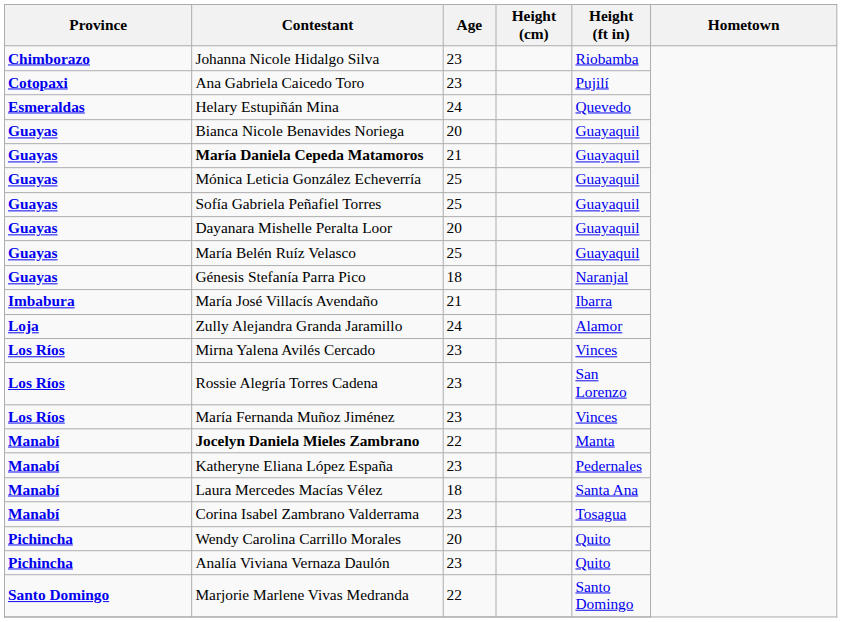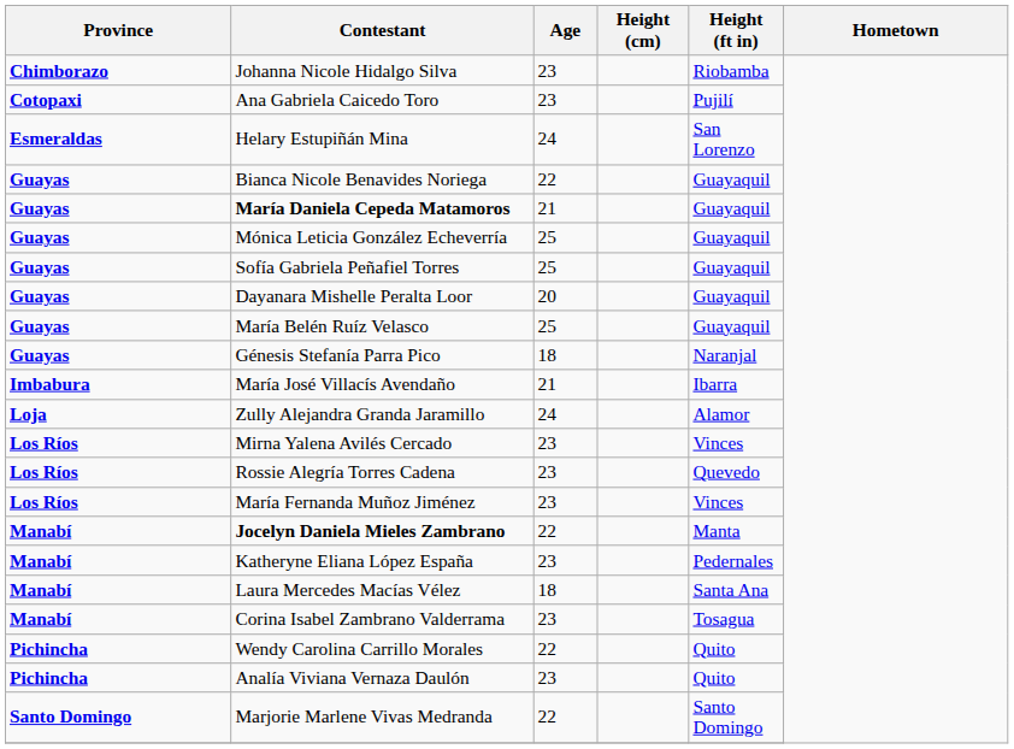 <table class="wikitable sortable">
 <tr>
 <th width="200">Province</th>
 <th width="275">Contestant</th>
 <th width="50">Age</th>
 <th width="75">Height<br> (cm)</th>
 <th width="75">Height<br> (ft in)</th>
 <th width="200">Hometown</th>
 </tr>
 <tr>
 <td><strong><a href='#'>Chimborazo</a></strong></td>
 <td>Johanna Nicole Hidalgo Silva</td>
 <td>23</td>
 <td></td>
 <td><a href='#'>Riobamba</a></td>
 </tr>
 <tr>
 <td> <strong><a href='#'>Cotopaxi</a></strong></td>
 <td>Ana Gabriela Caicedo Toro</td>
 <td>23</td>
 <td></td>
 <td><a href='#'>Pujilí</a></td>
 </tr>
 <tr>
 <td> <strong><a href='#'>Esmeraldas</a></strong></td>
 <td>Helary Estupiñán Mina</td>
 <td>24</td>
 <td></td>
-<td><a href='#'>Quevedo</a></td>
+<td><a href='#'>San Lorenzo</a></td>
 </tr>
 <tr>
 <td> <strong><a href='#'>Guayas</a></strong></td>
 <td>Bianca Nicole Benavides Noriega</td>
-<td>20</td>
+<td>22</td>
 <td></td>
 <td><a href='#'>Guayaquil</a></td>
 </tr>
 <tr>
 <td> <strong><a href='#'>Guayas</a></strong></td>
 <td><strong>María Daniela Cepeda Matamoros</strong></td>
 <td>21</td>
 <td></td>
 <td><a href='#'>Guayaquil</a></td>
 </tr>
 <tr>
 <td> <strong><a href='#'>Guayas</a></strong></td>
 <td>Mónica Leticia González Echeverría</td>
 <td>25</td>
 <td></td>
 <td><a href='#'>Guayaquil</a></td>
 </tr>
 <tr>
 <td> <strong><a href='#'>Guayas</a></strong></td>
 <td>Sofía Gabriela Peñafiel Torres</td>
 <td>25</td>
 <td></td>
 <td><a href='#'>Guayaquil</a></td>
 </tr>
 <tr>
 <td> <strong><a href='#'>Guayas</a></strong></td>
 <td>Dayanara Mishelle Peralta Loor</td>
 <td>20</td>
 <td></td>
 <td><a href='#'>Guayaquil</a></td>
 </tr>
 <tr>
 <td> <strong><a href='#'>Guayas</a></strong></td>
 <td>María Belén Ruíz Velasco</td>
 <td>25</td>
 <td></td>
 <td><a href='#'>Guayaquil</a></td>
 </tr>
 <tr>
 <td> <strong><a href='#'>Guayas</a></strong></td>
 <td>Génesis Stefanía Parra Pico</td>
 <td>18</td>
 <td></td>
 <td><a href='#'>Naranjal</a></td>
 </tr>
 <tr>
 <td> <strong><a href='#'>Imbabura</a></strong></td>
 <td>María José Villacís Avendaño</td>
 <td>21</td>
 <td></td>
 <td><a href='#'>Ibarra</a></td>
 </tr>
 <tr>
 <td> <strong><a href='#'>Loja</a></strong></td>
 <td>Zully Alejandra Granda Jaramillo</td>
 <td>24</td>
 <td></td>
 <td><a href='#'>Alamor</a></td>
 </tr>
 <tr>
 <td> <strong><a href='#'>Los Ríos</a></strong></td>
 <td>Mirna Yalena Avilés Cercado</td>
 <td>23</td>
 <td></td>
 <td><a href='#'>Vinces</a></td>
 </tr>
 <tr>
 <td> <strong><a href='#'>Los Ríos</a></strong></td>
 <td>Rossie Alegría Torres Cadena</td>
 <td>23</td>
 <td></td>
-<td><a href='#'>San Lorenzo</a></td>
+<td><a href='#'>Quevedo</a></td>
 </tr>
 <tr>
 <td> <strong><a href='#'>Los Ríos</a></strong></td>
 <td>María Fernanda Muñoz Jiménez</td>
 <td>23</td>
 <td></td>
 <td><a href='#'>Vinces</a></td>
 </tr>
 <tr>
 <td> <strong><a href='#'>Manabí</a></strong></td>
 <td><strong>Jocelyn Daniela Mieles Zambrano</strong></td>
 <td>22</td>
 <td></td>
 <td><a href='#'>Manta</a></td>
 </tr>
 <tr>
 <td> <strong><a href='#'>Manabí</a></strong></td>
 <td>Katheryne Eliana López España</td>
 <td>23</td>
 <td></td>
 <td><a href='#'>Pedernales</a></td>
 </tr>
 <tr>
 <td> <strong><a href='#'>Manabí</a></strong></td>
 <td>Laura Mercedes Macías Vélez</td>
 <td>18</td>
 <td></td>
 <td><a href='#'>Santa Ana</a></td>
 </tr>
 <tr>
 <td> <strong><a href='#'>Manabí</a></strong></td>
 <td>Corina Isabel Zambrano Valderrama</td>
 <td>23</td>
 <td></td>
 <td><a href='#'>Tosagua</a></td>
 </tr>
 <tr>
 <td> <strong><a href='#'>Pichincha</a></strong></td>
 <td>Wendy Carolina Carrillo Morales</td>
-<td>20</td>
+<td>22</td>
 <td></td>
 <td><a href='#'>Quito</a></td>
 </tr>
 <tr>
 <td> <strong><a href='#'>Pichincha</a></strong></td>
 <td>Analía Viviana Vernaza Daulón </td>
 <td>23</td>
 <td></td>
 <td><a href='#'>Quito</a></td>
 </tr>
 <tr>
 <td> <strong><a href='#'>Santo Domingo</a></strong></td>
 <td>Marjorie Marlene Vivas Medranda</td>
 <td>22</td>
 <td></td>
 <td><a href='#'>Santo Domingo</a></td>
 </tr>
 <tr>
 </tr>
 </table>
